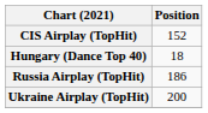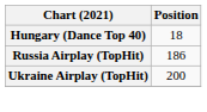 <table class="wikitable sortable plainrowheaders" style="text-align:center;">
 <tr>
 <th scope="col">Chart (2021)</th>
 <th scope="col">Position</th>
-</tr>
-<tr>
-<th scope="row">CIS Airplay (TopHit)</th>
-<td>152</td>
 </tr>
 <tr>
 <th scope="row">Hungary (Dance Top 40)</th>
 <td>18</td>
 </tr>
 <tr>
 <th scope="row">Russia Airplay (TopHit)</th>
 <td>186</td>
 </tr>
 <tr>
 <th scope="row">Ukraine Airplay (TopHit)</th>
 <td>200</td>
 </tr>
 <tr>
 </tr>
 </table>
